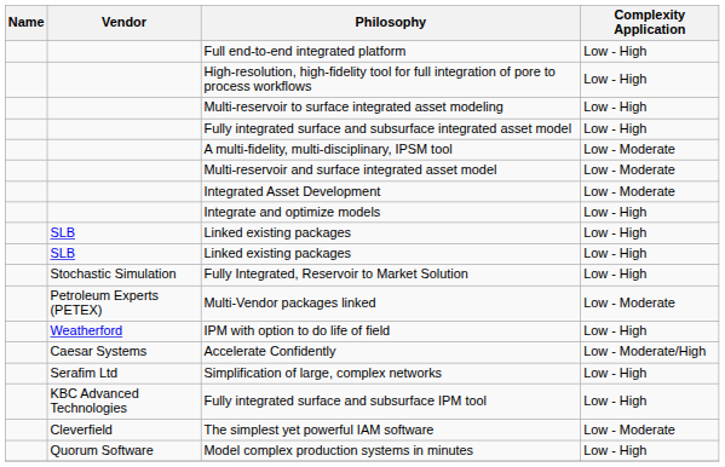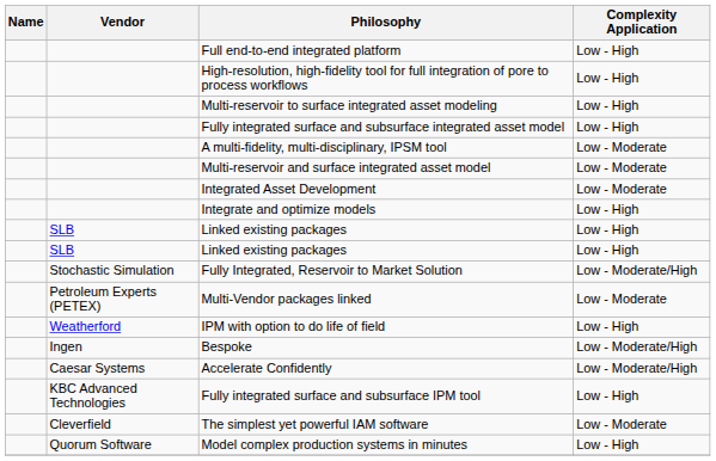 <table class="wikitable">
 <tr>
 <th>Name</th>
 <th>Vendor</th>
 <th>Philosophy</th>
 <th>Complexity Application</th>
 </tr>
 <tr>
 <td></td>
 <td></td>
 <td>Full end-to-end integrated platform</td>
 <td>Low - High</td>
 </tr>
 <tr>
 <td></td>
 <td></td>
 <td>High-resolution, high-fidelity tool for full integration of pore to process workflows</td>
 <td>Low - High</td>
 </tr>
 <tr>
 <td></td>
 <td></td>
 <td>Multi-reservoir to surface integrated asset modeling</td>
 <td>Low - High</td>
 </tr>
 <tr>
 <td></td>
 <td></td>
 <td>Fully integrated surface and subsurface integrated asset model</td>
 <td>Low - High</td>
 </tr>
 <tr>
 <td></td>
 <td></td>
 <td>A multi-fidelity, multi-disciplinary, IPSM tool</td>
 <td>Low - Moderate</td>
 </tr>
 <tr>
 <td></td>
 <td></td>
 <td>Multi-reservoir and surface integrated asset model</td>
 <td>Low - Moderate</td>
 </tr>
 <tr>
 <td></td>
 <td></td>
 <td>Integrated Asset Development</td>
 <td>Low - Moderate</td>
 </tr>
 <tr>
 <td></td>
 <td></td>
 <td>Integrate and optimize models</td>
 <td>Low - High</td>
 </tr>
 <tr>
 <td></td>
 <td><a href='#'>SLB</a></td>
 <td>Linked existing packages</td>
 <td>Low - High</td>
 </tr>
 <tr>
 <td></td>
 <td><a href='#'>SLB</a></td>
 <td>Linked existing packages</td>
 <td>Low - High</td>
 </tr>
 <tr>
 <td></td>
 <td>Stochastic Simulation</td>
 <td>Fully Integrated, Reservoir to Market Solution</td>
-<td>Low - High</td>
+<td>Low - Moderate/High</td>
 </tr>
 <tr>
 <td></td>
 <td>Petroleum Experts (PETEX)</td>
 <td>Multi-Vendor packages linked</td>
 <td>Low - Moderate</td>
 </tr>
 <tr>
 <td></td>
 <td><a href='#'>Weatherford</a></td>
 <td>IPM with option to do life of field</td>
 <td>Low - High</td>
 </tr>
 <tr>
 <td></td>
-<td>Caesar Systems</td>
-<td>Accelerate Confidently</td>
+<td>Ingen</td>
+<td>Bespoke</td>
 <td>Low - Moderate/High</td>
 </tr>
 <tr>
 <td></td>
-<td>Serafim Ltd</td>
-<td>Simplification of large, complex networks</td>
-<td>Low - High</td>
+<td>Caesar Systems</td>
+<td>Accelerate Confidently</td>
+<td>Low - Moderate/High</td>
 </tr>
 <tr>
 <td></td>
 <td>KBC Advanced Technologies</td>
 <td>Fully integrated surface and subsurface IPM tool</td>
 <td>Low - High</td>
 </tr>
 <tr>
 <td></td>
 <td>Cleverfield</td>
 <td>The simplest yet powerful IAM software</td>
 <td>Low - Moderate</td>
 </tr>
 <tr>
 <td></td>
 <td>Quorum Software</td>
 <td>Model complex production systems in minutes</td>
 <td>Low - High</td>
 </tr>
 <tr>
 </tr>
 </table>
